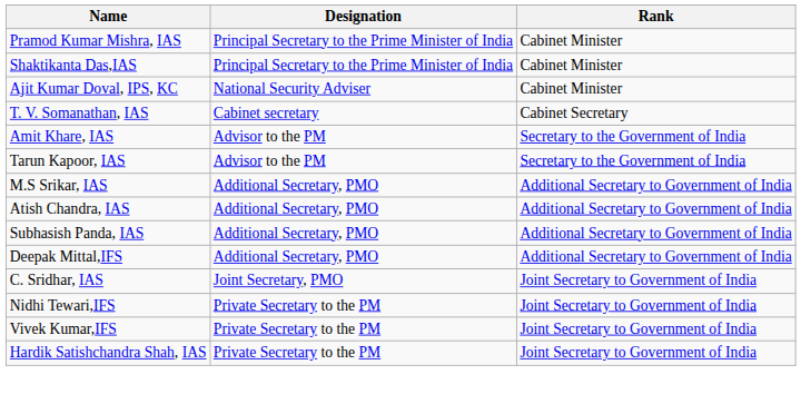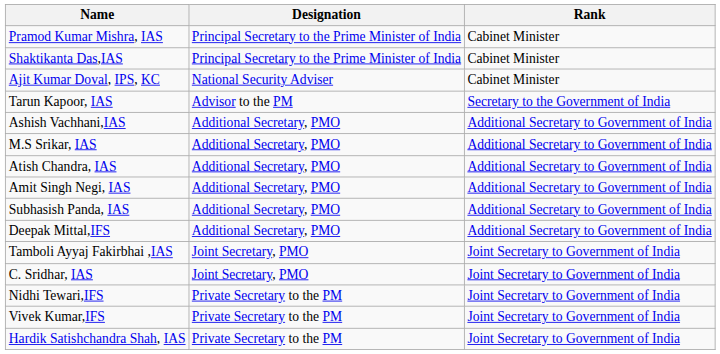 <table class="wikitable mw-collapsible" style="margin:1ex 0 1ex 1ex;">
 <tr>
 <th>Name</th>
 <th>Designation</th>
 <th>Rank</th>
 </tr>
 <tr>
 <td><a href='#'>Pramod Kumar Mishra</a>, <a href='#'>IAS</a></td>
 <td><a href='#'>Principal Secretary to the Prime Minister of India</a></td>
 <td>Cabinet Minister</td>
 </tr>
 <tr>
 <td><a href='#'>Shaktikanta Das</a>,<a href='#'>IAS</a></td>
 <td><a href='#'>Principal Secretary to the Prime Minister of India</a></td>
 <td>Cabinet Minister</td>
 </tr>
 <tr>
 <td><a href='#'>Ajit Kumar Doval</a>, <a href='#'>IPS</a>, <a href='#'>KC</a></td>
 <td><a href='#'>National Security Adviser</a></td>
 <td>Cabinet Minister</td>
 </tr>
 <tr>
-<td><a href='#'>T. V. Somanathan</a>, <a href='#'>IAS</a></td>
-<td><a href='#'>Cabinet secretary</a></td>
-<td>Cabinet Secretary</td>
-</tr>
-<tr>
-<td><a href='#'>Amit Khare</a>, <a href='#'>IAS</a></td>
+<td>Tarun Kapoor, <a href='#'>IAS</a></td>
 <td><a href='#'>Advisor</a> to the <a href='#'>PM</a></td>
 <td><a href='#'>Secretary to the Government of India</a></td>
 </tr>
 <tr>
-<td>Tarun Kapoor, <a href='#'>IAS</a></td>
-<td><a href='#'>Advisor</a> to the <a href='#'>PM</a></td>
-<td><a href='#'>Secretary to the Government of India</a></td>
+<td>Ashish Vachhani,<a href='#'>IAS</a></td>
+<td><a href='#'>Additional Secretary</a>, <a href='#'>PMO</a></td>
+<td><a href='#'>Additional Secretary to Government of India</a></td>
 </tr>
 <tr>
 <td>M.S Srikar, <a href='#'>IAS</a></td>
 <td><a href='#'>Additional Secretary</a>, <a href='#'>PMO</a></td>
 <td><a href='#'>Additional Secretary to Government of India</a></td>
 </tr>
 <tr>
 <td>Atish Chandra, <a href='#'>IAS</a></td>
 <td><a href='#'>Additional Secretary</a>, <a href='#'>PMO</a></td>
 <td><a href='#'>Additional Secretary to Government of India</a></td>
 </tr>
 <tr>
+<td>Amit Singh Negi, <a href='#'>IAS</a></td>
+<td><a href='#'>Additional Secretary</a>, <a href='#'>PMO</a></td>
+<td><a href='#'>Additional Secretary to Government of India</a></td>
+</tr>
+<tr>
 <td>Subhasish Panda, <a href='#'>IAS</a></td>
 <td><a href='#'>Additional Secretary</a>, <a href='#'>PMO</a></td>
 <td><a href='#'>Additional Secretary to Government of India</a></td>
 </tr>
 <tr>
 <td>Deepak Mittal,<a href='#'>IFS</a></td>
 <td><a href='#'>Additional Secretary</a>, <a href='#'>PMO</a></td>
 <td><a href='#'>Additional Secretary to Government of India</a></td>
+</tr>
+<tr>
+<td>Tamboli Ayyaj Fakirbhai ,<a href='#'>IAS</a></td>
+<td><a href='#'>Joint Secretary</a>, <a href='#'>PMO</a></td>
+<td><a href='#'>Joint Secretary to Government of India</a></td>
 </tr>
 <tr>
 <td>C. Sridhar, <a href='#'>IAS</a></td>
 <td><a href='#'>Joint Secretary</a>, <a href='#'>PMO</a></td>
 <td><a href='#'>Joint Secretary to Government of India</a></td>
 </tr>
 <tr>
 <td>Nidhi Tewari,<a href='#'>IFS</a></td>
 <td><a href='#'>Private Secretary</a> to the <a href='#'>PM</a></td>
 <td><a href='#'>Joint Secretary to Government of India</a></td>
 </tr>
 <tr>
 <td>Vivek Kumar,<a href='#'>IFS</a></td>
 <td><a href='#'>Private Secretary</a> to the <a href='#'>PM</a></td>
 <td><a href='#'>Joint Secretary to Government of India</a></td>
 </tr>
 <tr>
 <td><a href='#'>Hardik Satishchandra Shah</a>, <a href='#'>IAS</a></td>
 <td><a href='#'>Private Secretary</a> to the <a href='#'>PM</a></td>
 <td><a href='#'>Joint Secretary to Government of India</a></td>
 </tr>
 </table>
